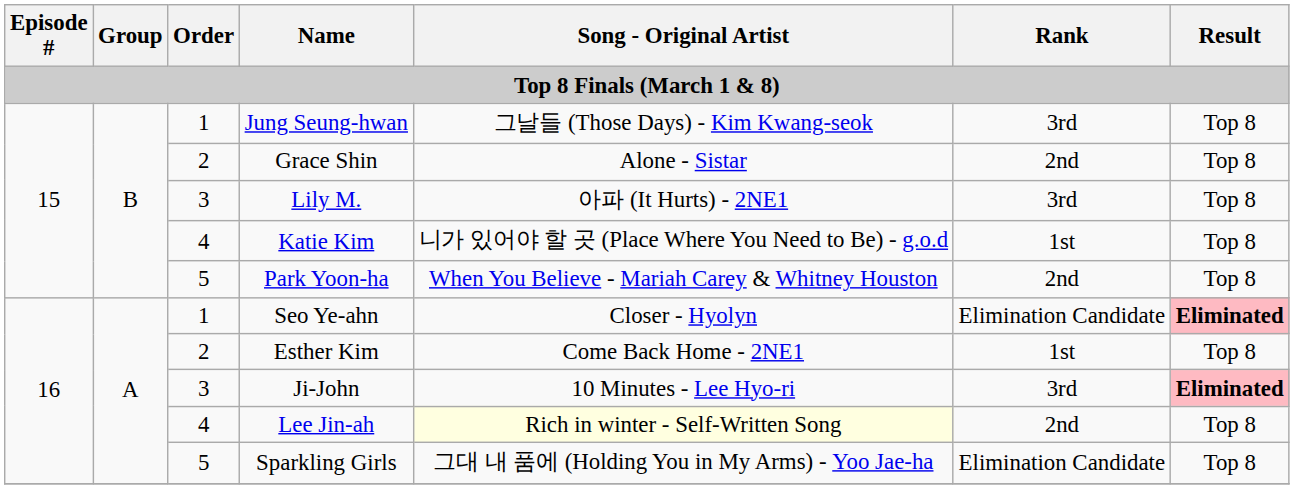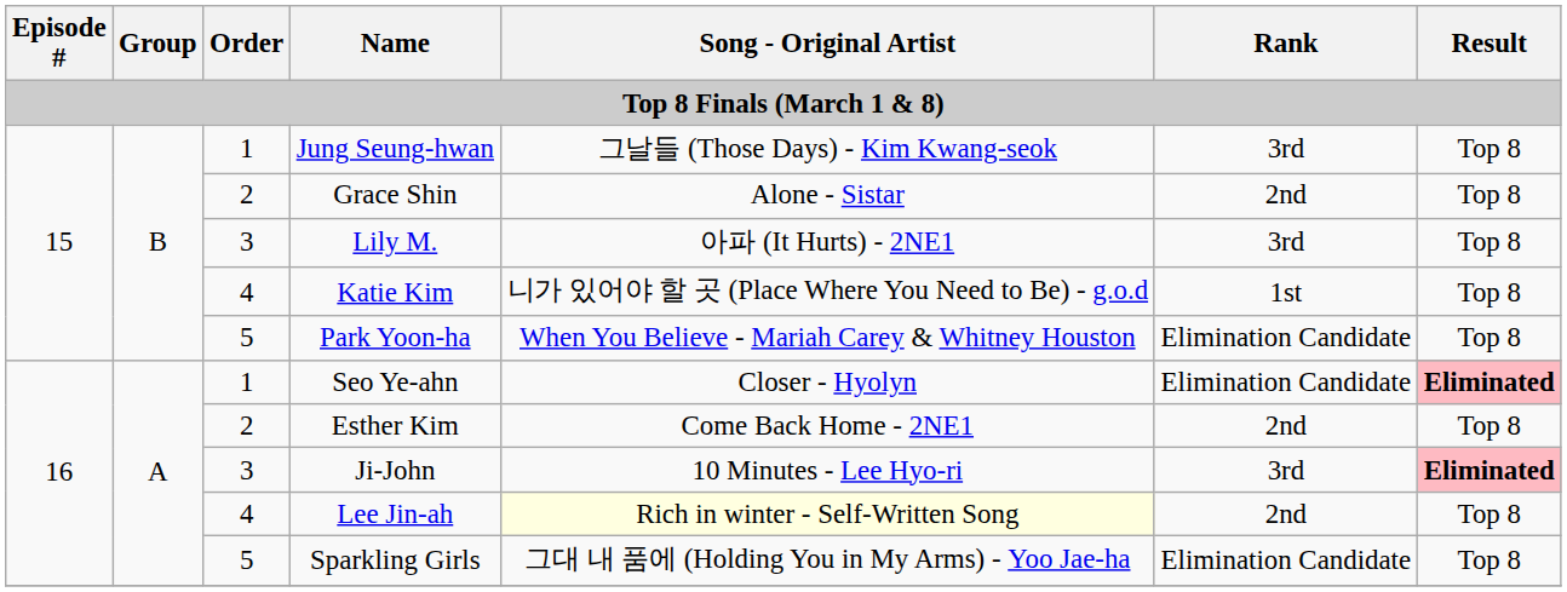 <table class="wikitable" style="text-align: center;">
 <tr>
 <th>Episode<br>#</th>
 <th>Group</th>
 <th>Order</th>
 <th>Name</th>
 <th>Song - Original Artist</th>
 <th>Rank</th>
 <th>Result</th>
 </tr>
 <tr>
 <td colspan="7" style="background:#ccc; text-align:center;"><strong>Top 8 Finals (March 1 & 8)</strong></td>
 </tr>
 <tr>
 <td rowspan="5">15</td>
 <td rowspan="5">B</td>
 <td>1</td>
 <td><a href='#'>Jung Seung-hwan</a></td>
 <td>그날들 (Those Days) - <a href='#'>Kim Kwang-seok</a></td>
 <td>3rd</td>
 <td>Top 8</td>
 </tr>
 <tr>
 <td>2</td>
 <td>Grace Shin</td>
 <td>Alone - <a href='#'>Sistar</a></td>
 <td>2nd</td>
 <td>Top 8</td>
 </tr>
 <tr>
 <td>3</td>
 <td><a href='#'>Lily M.</a></td>
 <td>아파 (It Hurts) - <a href='#'>2NE1</a></td>
 <td>3rd</td>
 <td>Top 8</td>
 </tr>
 <tr>
 <td>4</td>
 <td><a href='#'>Katie Kim</a></td>
 <td>니가 있어야 할 곳 (Place Where You Need to Be) - <a href='#'>g.o.d</a></td>
 <td>1st</td>
 <td>Top 8</td>
 </tr>
 <tr>
 <td>5</td>
 <td><a href='#'>Park Yoon-ha</a></td>
 <td><a href='#'>When You Believe</a> - <a href='#'>Mariah Carey</a> & <a href='#'>Whitney Houston</a></td>
-<td>2nd</td>
+<td>Elimination Candidate</td>
 <td>Top 8</td>
 </tr>
 <tr>
 <td rowspan="5">16</td>
 <td rowspan="5">A</td>
 <td>1</td>
 <td>Seo Ye-ahn</td>
 <td>Closer - <a href='#'>Hyolyn</a></td>
 <td>Elimination Candidate</td>
 <td bgcolor="#febac2"><span><strong>Eliminated</strong></span></td>
 </tr>
 <tr>
 <td>2</td>
 <td>Esther Kim</td>
 <td>Come Back Home - <a href='#'>2NE1</a></td>
-<td>1st</td>
+<td>2nd</td>
 <td>Top 8</td>
 </tr>
 <tr>
 <td>3</td>
 <td>Ji-John</td>
 <td>10 Minutes - <a href='#'>Lee Hyo-ri</a></td>
 <td>3rd</td>
 <td bgcolor="#febac2"><span><strong>Eliminated</strong></span></td>
 </tr>
 <tr>
 <td>4</td>
 <td><a href='#'>Lee Jin-ah</a></td>
 <td style="background: lightyellow;">Rich in winter - Self-Written Song</td>
 <td>2nd</td>
 <td>Top 8</td>
 </tr>
 <tr>
 <td>5</td>
 <td>Sparkling Girls</td>
 <td>그대 내 품에 (Holding You in My Arms) - <a href='#'>Yoo Jae-ha</a></td>
 <td>Elimination Candidate</td>
 <td>Top 8</td>
 </tr>
 <tr>
 </tr>
 </table>
